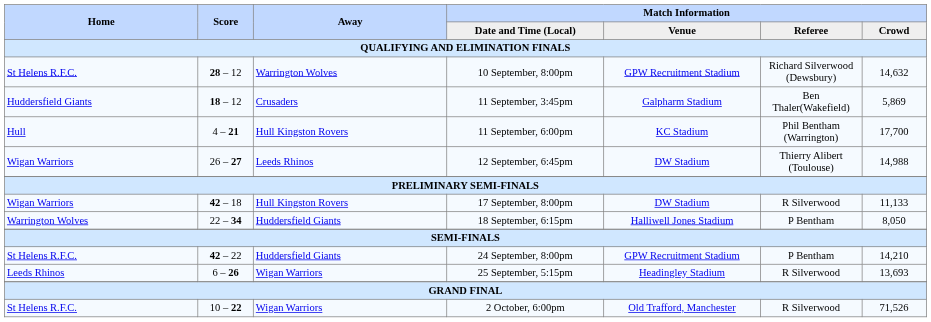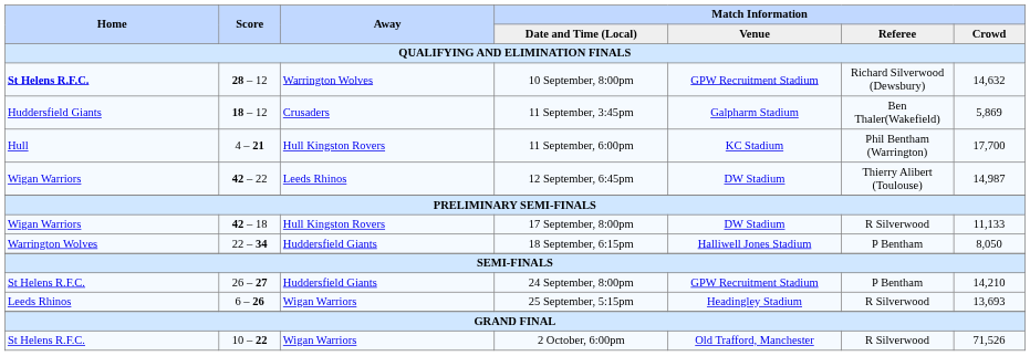 <table border=1 style="border-collapse:collapse; font-size:90%; text-align:center;" cellpadding=3 cellspacing=0 width=100%>
 <tr bgcolor=#C1D8FF>
 <th rowspan=2 width=21%>Home</th>
 <th rowspan=2 width=6%>Score</th>
 <th rowspan=2 width=21%>Away</th>
 <th colspan=6>Match Information</th>
 </tr>
 <tr bgcolor=#EFEFEF>
 <th width=17%>Date and Time (Local)</th>
 <th width=17%>Venue</th>
 <th width=11%>Referee</th>
 <th width=7%>Crowd</th>
 </tr>
 <tr bgcolor="#D0E7FF">
 <td colspan=7><strong>QUALIFYING AND ELIMINATION FINALS</strong></td>
 </tr>
 <tr bgcolor=#F5FAFF>
-<td align=left> <a href='#'>St Helens R.F.C.</a></td>
+<td align=left><strong> <a href='#'>St Helens R.F.C.</a></strong></td>
 <td><strong>28</strong> – 12</td>
 <td align=left> <a href='#'>Warrington Wolves</a></td>
 <td>10 September, 8:00pm</td>
 <td><a href='#'>GPW Recruitment Stadium</a></td>
 <td>Richard Silverwood (Dewsbury)</td>
 <td>14,632</td>
 </tr>
 <tr align=center bgcolor=#F5FAFF>
 <td align=left> <a href='#'>Huddersfield Giants</a></td>
 <td><strong>18</strong> – 12</td>
 <td align=left> <a href='#'>Crusaders</a></td>
 <td>11 September, 3:45pm</td>
 <td><a href='#'>Galpharm Stadium</a></td>
 <td>Ben Thaler(Wakefield)</td>
 <td>5,869</td>
 </tr>
 <tr align=center bgcolor=#F5FAFF>
 <td align=left> <a href='#'>Hull</a></td>
 <td>4 – <strong>21</strong></td>
 <td align=left> <a href='#'>Hull Kingston Rovers</a></td>
 <td>11 September, 6:00pm</td>
 <td><a href='#'>KC Stadium</a></td>
 <td>Phil Bentham (Warrington)</td>
 <td>17,700</td>
 </tr>
 <tr align=center bgcolor=#F5FAFF>
 <td align=left> <a href='#'>Wigan Warriors</a></td>
-<td>26 – <strong>27</strong></td>
+<td><strong>42</strong> – 22</td>
 <td align=left> <a href='#'>Leeds Rhinos</a></td>
 <td>12 September, 6:45pm</td>
 <td><a href='#'>DW Stadium</a></td>
 <td>Thierry Alibert (Toulouse)</td>
-<td>14,988</td>
+<td>14,987</td>
 </tr>
 <tr>
 </tr>
 <tr bgcolor="#D0E7FF">
 <td colspan=7><strong>PRELIMINARY SEMI-FINALS</strong></td>
 </tr>
 <tr align=center bgcolor=#F5FAFF>
 <td align=left> <a href='#'>Wigan Warriors</a></td>
 <td><strong>42</strong> – 18</td>
 <td align=left> <a href='#'>Hull Kingston Rovers</a></td>
 <td>17 September, 8:00pm</td>
 <td><a href='#'>DW Stadium</a></td>
 <td>R Silverwood</td>
 <td>11,133</td>
 </tr>
 <tr align=center bgcolor=#F5FAFF>
 <td align=left> <a href='#'>Warrington Wolves</a></td>
 <td>22 – <strong>34</strong></td>
 <td align=left> <a href='#'>Huddersfield Giants</a></td>
 <td>18 September, 6:15pm</td>
 <td><a href='#'>Halliwell Jones Stadium</a></td>
 <td>P Bentham</td>
 <td>8,050</td>
 </tr>
 <tr>
 </tr>
 <tr bgcolor="#D0E7FF">
 <td colspan=7><strong>SEMI-FINALS</strong></td>
 </tr>
 <tr align=center bgcolor=#F5FAFF>
 <td align=left> <a href='#'>St Helens R.F.C.</a></td>
-<td><strong>42</strong> – 22</td>
+<td>26 – <strong>27</strong></td>
 <td align=left> <a href='#'>Huddersfield Giants</a></td>
 <td>24 September, 8:00pm</td>
 <td><a href='#'>GPW Recruitment Stadium</a></td>
 <td>P Bentham</td>
 <td>14,210</td>
 </tr>
 <tr align=center bgcolor=#F5FAFF>
 <td align=left> <a href='#'>Leeds Rhinos</a></td>
 <td>6 – <strong>26</strong></td>
 <td align=left> <a href='#'>Wigan Warriors</a></td>
 <td>25 September, 5:15pm</td>
 <td><a href='#'>Headingley Stadium</a></td>
 <td>R Silverwood</td>
 <td>13,693</td>
 </tr>
 <tr>
 </tr>
 <tr bgcolor="#D0E7FF">
 <td colspan=7><strong>GRAND FINAL</strong></td>
 </tr>
 <tr align=center bgcolor=#F5FAFF>
 <td align=left> <a href='#'>St Helens R.F.C.</a></td>
 <td>10 – <strong>22</strong></td>
 <td align=left> <a href='#'>Wigan Warriors</a></td>
 <td>2 October, 6:00pm</td>
 <td><a href='#'>Old Trafford, Manchester</a></td>
 <td>R Silverwood</td>
 <td>71,526</td>
 </tr>
 </table>
